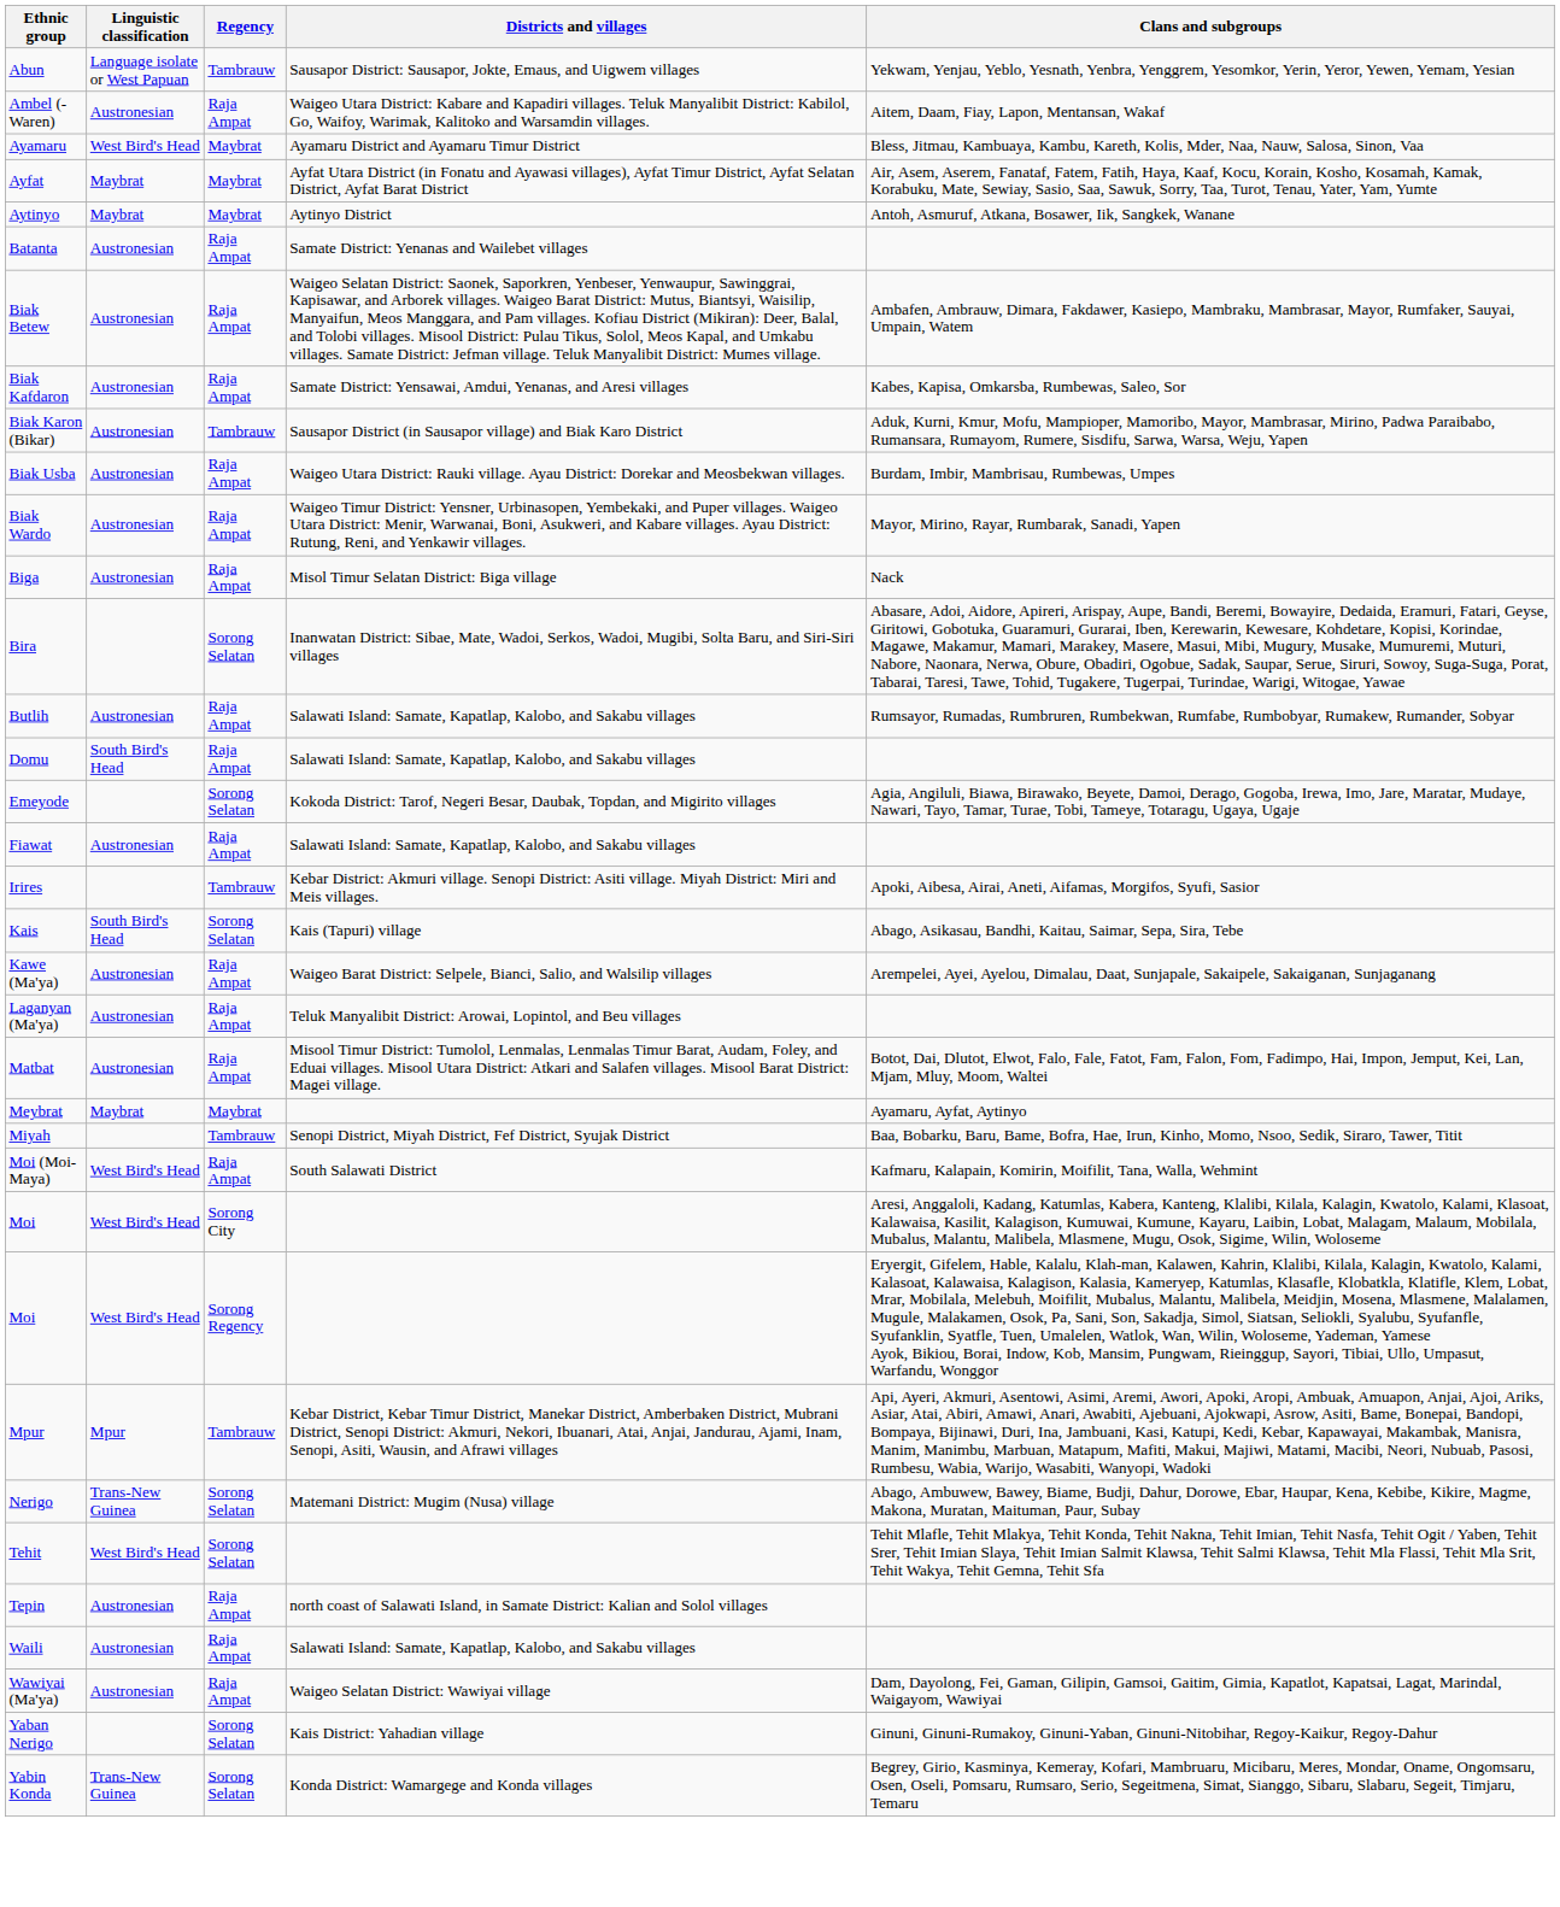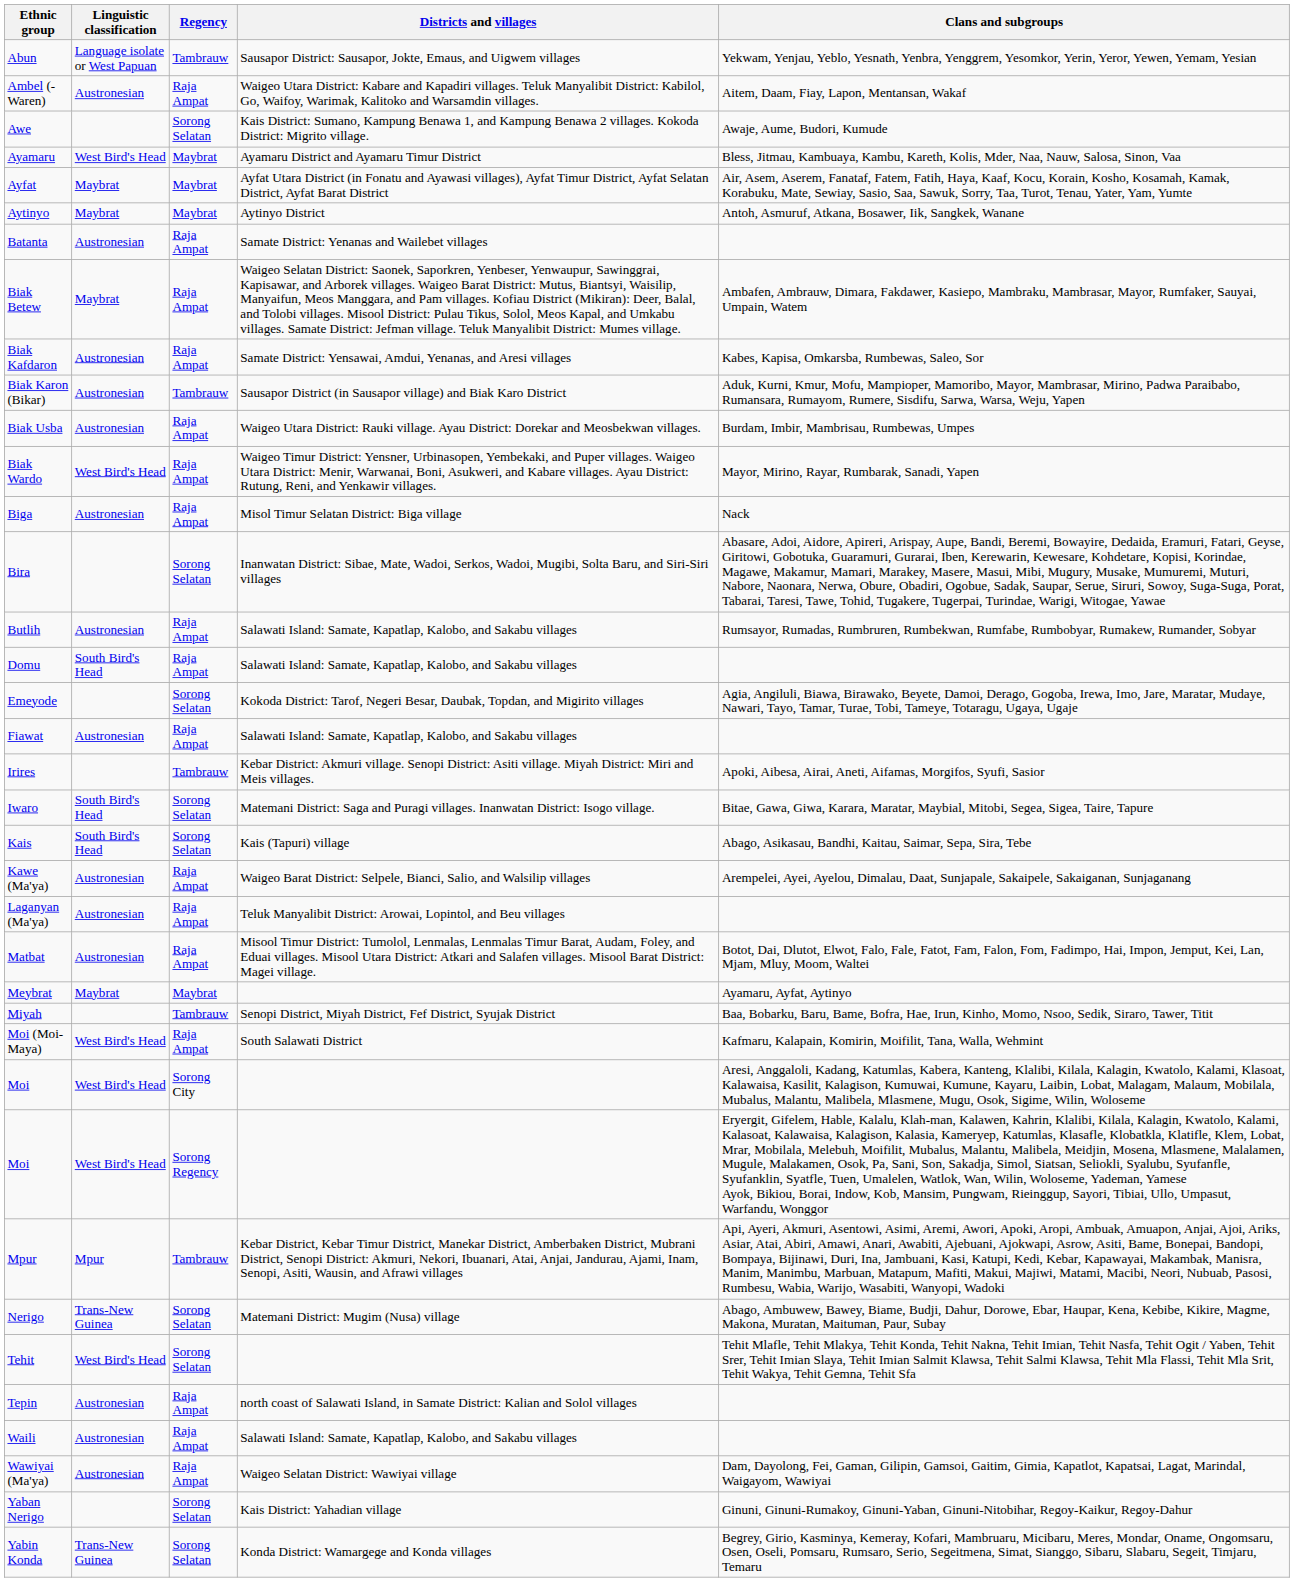 <table class="wikitable sortable">
 <tr>
 <th>Ethnic group</th>
 <th>Linguistic classification</th>
 <th><a href='#'>Regency</a></th>
 <th><a href='#'>Districts</a> and <a href='#'>villages</a></th>
 <th>Clans and subgroups</th>
 </tr>
 <tr>
 <td><a href='#'>Abun</a></td>
 <td><a href='#'>Language isolate</a> or <a href='#'>West Papuan</a></td>
 <td><a href='#'>Tambrauw</a></td>
 <td>Sausapor District: Sausapor, Jokte, Emaus, and Uigwem villages</td>
 <td>Yekwam, Yenjau, Yeblo, Yesnath, Yenbra, Yenggrem, Yesomkor, Yerin, Yeror, Yewen, Yemam, Yesian</td>
 </tr>
 <tr>
 <td><a href='#'>Ambel</a> (-Waren)</td>
 <td><a href='#'>Austronesian</a></td>
 <td><a href='#'>Raja Ampat</a></td>
 <td>Waigeo Utara District: Kabare and Kapadiri villages. Teluk Manyalibit District: Kabilol, Go, Waifoy, Warimak, Kalitoko and Warsamdin villages.</td>
 <td>Aitem, Daam, Fiay, Lapon, Mentansan, Wakaf</td>
+</tr>
+<tr>
+<td><a href='#'>Awe</a></td>
+<td></td>
+<td><a href='#'>Sorong Selatan</a></td>
+<td>Kais District: Sumano, Kampung Benawa 1, and Kampung Benawa 2 villages. Kokoda District: Migrito village.</td>
+<td>Awaje, Aume, Budori, Kumude</td>
 </tr>
 <tr>
 <td><a href='#'>Ayamaru</a></td>
 <td><a href='#'>West Bird's Head</a></td>
 <td><a href='#'>Maybrat</a></td>
 <td>Ayamaru District and Ayamaru Timur District</td>
 <td>Bless, Jitmau, Kambuaya, Kambu, Kareth, Kolis, Mder, Naa, Nauw, Salosa, Sinon, Vaa</td>
 </tr>
 <tr>
 <td><a href='#'>Ayfat</a></td>
 <td><a href='#'>Maybrat</a></td>
 <td><a href='#'>Maybrat</a></td>
 <td>Ayfat Utara District (in Fonatu and Ayawasi villages), Ayfat Timur District, Ayfat Selatan District, Ayfat Barat District</td>
 <td>Air, Asem, Aserem, Fanataf, Fatem, Fatih, Haya, Kaaf, Kocu, Korain, Kosho, Kosamah, Kamak, Korabuku, Mate, Sewiay, Sasio, Saa, Sawuk, Sorry, Taa, Turot, Tenau, Yater, Yam, Yumte</td>
 </tr>
 <tr>
 <td><a href='#'>Aytinyo</a></td>
 <td><a href='#'>Maybrat</a></td>
 <td><a href='#'>Maybrat</a></td>
 <td>Aytinyo District</td>
 <td>Antoh, Asmuruf, Atkana, Bosawer, Iik, Sangkek, Wanane</td>
 </tr>
 <tr>
 <td><a href='#'>Batanta</a></td>
 <td><a href='#'>Austronesian</a></td>
 <td><a href='#'>Raja Ampat</a></td>
 <td>Samate District: Yenanas and Wailebet villages</td>
 <td></td>
 </tr>
 <tr>
 <td><a href='#'>Biak Betew</a></td>
-<td><a href='#'>Austronesian</a></td>
+<td><a href='#'>Maybrat</a></td>
 <td><a href='#'>Raja Ampat</a></td>
 <td>Waigeo Selatan District: Saonek, Saporkren, Yenbeser, Yenwaupur, Sawinggrai, Kapisawar, and Arborek villages. Waigeo Barat District: Mutus, Biantsyi, Waisilip, Manyaifun, Meos Manggara, and Pam villages. Kofiau District (Mikiran): Deer, Balal, and Tolobi villages. Misool District: Pulau Tikus, Solol, Meos Kapal, and Umkabu villages. Samate District: Jefman village. Teluk Manyalibit District: Mumes village.</td>
 <td>Ambafen, Ambrauw, Dimara, Fakdawer, Kasiepo, Mambraku, Mambrasar, Mayor, Rumfaker, Sauyai, Umpain, Watem</td>
 </tr>
 <tr>
 <td><a href='#'>Biak Kafdaron</a></td>
 <td><a href='#'>Austronesian</a></td>
 <td><a href='#'>Raja Ampat</a></td>
 <td>Samate District: Yensawai, Amdui, Yenanas, and Aresi villages</td>
 <td>Kabes, Kapisa, Omkarsba, Rumbewas, Saleo, Sor</td>
 </tr>
 <tr>
 <td><a href='#'>Biak Karon</a> (Bikar)</td>
 <td><a href='#'>Austronesian</a></td>
 <td><a href='#'>Tambrauw</a></td>
 <td>Sausapor District (in Sausapor village) and Biak Karo District</td>
 <td>Aduk, Kurni, Kmur, Mofu, Mampioper, Mamoribo, Mayor, Mambrasar, Mirino, Padwa Paraibabo, Rumansara, Rumayom, Rumere, Sisdifu, Sarwa, Warsa, Weju, Yapen</td>
 </tr>
 <tr>
 <td><a href='#'>Biak Usba</a></td>
 <td><a href='#'>Austronesian</a></td>
 <td><a href='#'>Raja Ampat</a></td>
 <td>Waigeo Utara District: Rauki village. Ayau District: Dorekar and Meosbekwan villages.</td>
 <td>Burdam, Imbir, Mambrisau, Rumbewas, Umpes</td>
 </tr>
 <tr>
 <td><a href='#'>Biak Wardo</a></td>
-<td><a href='#'>Austronesian</a></td>
+<td><a href='#'>West Bird's Head</a></td>
 <td><a href='#'>Raja Ampat</a></td>
 <td>Waigeo Timur District: Yensner, Urbinasopen, Yembekaki, and Puper villages. Waigeo Utara District: Menir, Warwanai, Boni, Asukweri, and Kabare villages.  Ayau District: Rutung, Reni, and Yenkawir villages.</td>
 <td>Mayor, Mirino, Rayar, Rumbarak, Sanadi, Yapen</td>
 </tr>
 <tr>
 <td><a href='#'>Biga</a></td>
 <td><a href='#'>Austronesian</a></td>
 <td><a href='#'>Raja Ampat</a></td>
 <td>Misol Timur Selatan District: Biga village</td>
 <td>Nack</td>
 </tr>
 <tr>
 <td><a href='#'>Bira</a></td>
 <td></td>
 <td><a href='#'>Sorong Selatan</a></td>
 <td>Inanwatan District: Sibae, Mate, Wadoi, Serkos, Wadoi, Mugibi, Solta Baru, and Siri-Siri villages</td>
 <td>Abasare, Adoi, Aidore, Apireri, Arispay, Aupe, Bandi, Beremi, Bowayire, Dedaida, Eramuri, Fatari, Geyse, Giritowi, Gobotuka, Guaramuri, Gurarai, Iben, Kerewarin, Kewesare, Kohdetare, Kopisi, Korindae, Magawe, Makamur, Mamari, Marakey, Masere, Masui, Mibi, Mugury, Musake, Mumuremi, Muturi, Nabore, Naonara, Nerwa, Obure, Obadiri, Ogobue, Sadak, Saupar, Serue, Siruri, Sowoy, Suga-Suga, Porat, Tabarai, Taresi, Tawe, Tohid, Tugakere, Tugerpai, Turindae, Warigi, Witogae, Yawae</td>
 </tr>
 <tr>
 <td><a href='#'>Butlih</a></td>
 <td><a href='#'>Austronesian</a></td>
 <td><a href='#'>Raja Ampat</a></td>
 <td>Salawati Island: Samate, Kapatlap, Kalobo, and Sakabu villages</td>
 <td>Rumsayor, Rumadas, Rumbruren, Rumbekwan, Rumfabe, Rumbobyar, Rumakew, Rumander, Sobyar</td>
 </tr>
 <tr>
 <td><a href='#'>Domu</a></td>
 <td><a href='#'>South Bird's Head</a></td>
 <td><a href='#'>Raja Ampat</a></td>
 <td>Salawati Island: Samate, Kapatlap, Kalobo, and Sakabu villages</td>
 </tr>
 <tr>
 <td><a href='#'>Emeyode</a></td>
 <td></td>
 <td><a href='#'>Sorong Selatan</a></td>
 <td>Kokoda District: Tarof, Negeri Besar, Daubak, Topdan, and Migirito villages</td>
 <td>Agia, Angiluli, Biawa, Birawako, Beyete, Damoi, Derago, Gogoba, Irewa, Imo, Jare, Maratar, Mudaye, Nawari, Tayo, Tamar, Turae, Tobi, Tameye, Totaragu, Ugaya, Ugaje</td>
 </tr>
 <tr>
 <td><a href='#'>Fiawat</a></td>
 <td><a href='#'>Austronesian</a></td>
 <td><a href='#'>Raja Ampat</a></td>
 <td>Salawati Island: Samate, Kapatlap, Kalobo, and Sakabu villages</td>
 </tr>
 <tr>
 <td><a href='#'>Irires</a></td>
 <td></td>
 <td><a href='#'>Tambrauw</a></td>
 <td>Kebar District: Akmuri village. Senopi District: Asiti village. Miyah District: Miri and Meis villages.</td>
 <td>Apoki, Aibesa, Airai, Aneti, Aifamas, Morgifos, Syufi, Sasior</td>
+</tr>
+<tr>
+<td><a href='#'>Iwaro</a></td>
+<td><a href='#'>South Bird's Head</a></td>
+<td><a href='#'>Sorong Selatan</a></td>
+<td>Matemani District: Saga and Puragi villages. Inanwatan District: Isogo village.</td>
+<td>Bitae, Gawa, Giwa, Karara, Maratar, Maybial, Mitobi, Segea, Sigea, Taire, Tapure</td>
 </tr>
 <tr>
 <td><a href='#'>Kais</a></td>
 <td><a href='#'>South Bird's Head</a></td>
 <td><a href='#'>Sorong Selatan</a></td>
 <td>Kais (Tapuri) village</td>
 <td>Abago, Asikasau, Bandhi, Kaitau, Saimar, Sepa, Sira, Tebe</td>
 </tr>
 <tr>
 <td><a href='#'>Kawe</a> (Ma'ya)</td>
 <td><a href='#'>Austronesian</a></td>
 <td><a href='#'>Raja Ampat</a></td>
 <td>Waigeo Barat District: Selpele, Bianci, Salio, and Walsilip villages</td>
 <td>Arempelei, Ayei, Ayelou, Dimalau, Daat, Sunjapale, Sakaipele, Sakaiganan, Sunjaganang</td>
 </tr>
 <tr>
 <td><a href='#'>Laganyan</a> (Ma'ya)</td>
 <td><a href='#'>Austronesian</a></td>
 <td><a href='#'>Raja Ampat</a></td>
 <td>Teluk Manyalibit District: Arowai, Lopintol, and Beu villages</td>
 </tr>
 <tr>
 <td><a href='#'>Matbat</a></td>
 <td><a href='#'>Austronesian</a></td>
 <td><a href='#'>Raja Ampat</a></td>
 <td>Misool Timur District: Tumolol, Lenmalas, Lenmalas Timur Barat, Audam, Foley, and Eduai villages. Misool Utara District: Atkari and Salafen villages. Misool Barat District: Magei village.</td>
 <td>Botot, Dai, Dlutot, Elwot, Falo, Fale, Fatot, Fam, Falon, Fom, Fadimpo, Hai, Impon, Jemput, Kei, Lan, Mjam, Mluy, Moom, Waltei</td>
 </tr>
 <tr>
 <td><a href='#'>Meybrat</a></td>
 <td><a href='#'>Maybrat</a></td>
 <td><a href='#'>Maybrat</a></td>
 <td></td>
 <td>Ayamaru, Ayfat, Aytinyo</td>
 </tr>
 <tr>
 <td><a href='#'>Miyah</a></td>
 <td></td>
 <td><a href='#'>Tambrauw</a></td>
 <td>Senopi District, Miyah District, Fef District, Syujak District</td>
 <td>Baa, Bobarku, Baru, Bame, Bofra, Hae, Irun, Kinho, Momo, Nsoo, Sedik, Siraro, Tawer, Titit</td>
 </tr>
 <tr>
 <td><a href='#'>Moi</a> (Moi-Maya)</td>
 <td><a href='#'>West Bird's Head</a></td>
 <td><a href='#'>Raja Ampat</a></td>
 <td>South Salawati District</td>
 <td>Kafmaru, Kalapain, Komirin, Moifilit, Tana, Walla, Wehmint</td>
 </tr>
 <tr>
 <td><a href='#'>Moi</a></td>
 <td><a href='#'>West Bird's Head</a></td>
 <td><a href='#'>Sorong</a> City</td>
 <td></td>
 <td>Aresi, Anggaloli, Kadang, Katumlas, Kabera, Kanteng, Klalibi, Kilala, Kalagin, Kwatolo, Kalami, Klasoat, Kalawaisa, Kasilit, Kalagison, Kumuwai, Kumune, Kayaru, Laibin, Lobat, Malagam, Malaum, Mobilala, Mubalus, Malantu, Malibela, Mlasmene, Mugu, Osok, Sigime, Wilin, Woloseme</td>
 </tr>
 <tr>
 <td><a href='#'>Moi</a></td>
 <td><a href='#'>West Bird's Head</a></td>
 <td><a href='#'>Sorong Regency</a></td>
 <td></td>
 <td>Eryergit, Gifelem, Hable, Kalalu, Klah-man, Kalawen, Kahrin, Klalibi, Kilala, Kalagin, Kwatolo, Kalami, Kalasoat, Kalawaisa, Kalagison, Kalasia, Kameryep, Katumlas, Klasafle, Klobatkla, Klatifle, Klem, Lobat, Mrar, Mobilala, Melebuh, Moifilit, Mubalus, Malantu, Malibela, Meidjin, Mosena, Mlasmene, Malalamen, Mugule, Malakamen, Osok, Pa, Sani, Son, Sakadja, Simol, Siatsan, Seliokli, Syalubu, Syufanfle, Syufanklin, Syatfle, Tuen, Umalelen, Watlok, Wan, Wilin, Woloseme, Yademan, Yamese<br>Ayok, Bikiou, Borai, Indow, Kob, Mansim, Pungwam, Rieinggup, Sayori, Tibiai, Ullo, Umpasut, Warfandu, Wonggor</td>
 </tr>
 <tr>
 <td><a href='#'>Mpur</a></td>
 <td><a href='#'>Mpur</a></td>
 <td><a href='#'>Tambrauw</a></td>
 <td>Kebar District, Kebar Timur District, Manekar District, Amberbaken District, Mubrani District, Senopi District: Akmuri, Nekori, Ibuanari, Atai, Anjai, Jandurau, Ajami, Inam, Senopi, Asiti, Wausin, and Afrawi villages</td>
 <td>Api, Ayeri, Akmuri, Asentowi, Asimi, Aremi, Awori, Apoki, Aropi, Ambuak, Amuapon, Anjai, Ajoi, Ariks, Asiar, Atai, Abiri, Amawi, Anari, Awabiti, Ajebuani, Ajokwapi, Asrow, Asiti, Bame, Bonepai, Bandopi, Bompaya, Bijinawi, Duri, Ina, Jambuani, Kasi, Katupi, Kedi, Kebar, Kapawayai, Makambak, Manisra, Manim, Manimbu, Marbuan, Matapum, Mafiti, Makui, Majiwi, Matami, Macibi, Neori, Nubuab, Pasosi, Rumbesu, Wabia, Warijo, Wasabiti, Wanyopi, Wadoki</td>
 </tr>
 <tr>
 <td><a href='#'>Nerigo</a></td>
 <td><a href='#'>Trans-New Guinea</a></td>
 <td><a href='#'>Sorong Selatan</a></td>
 <td>Matemani District: Mugim (Nusa) village</td>
 <td>Abago, Ambuwew, Bawey, Biame, Budji, Dahur, Dorowe, Ebar, Haupar, Kena, Kebibe, Kikire, Magme, Makona, Muratan, Maituman, Paur, Subay</td>
 </tr>
 <tr>
 <td><a href='#'>Tehit</a></td>
 <td><a href='#'>West Bird's Head</a></td>
 <td><a href='#'>Sorong Selatan</a></td>
 <td></td>
 <td>Tehit Mlafle, Tehit Mlakya, Tehit Konda, Tehit Nakna, Tehit Imian, Tehit Nasfa, Tehit Ogit / Yaben, Tehit Srer, Tehit Imian Slaya, Tehit Imian Salmit Klawsa, Tehit Salmi Klawsa, Tehit Mla Flassi, Tehit Mla Srit, Tehit Wakya, Tehit Gemna, Tehit Sfa</td>
 </tr>
 <tr>
 <td><a href='#'>Tepin</a></td>
 <td><a href='#'>Austronesian</a></td>
 <td><a href='#'>Raja Ampat</a></td>
 <td>north coast of Salawati Island, in Samate District: Kalian and Solol villages</td>
 <td></td>
 </tr>
 <tr>
 <td><a href='#'>Waili</a></td>
 <td><a href='#'>Austronesian</a></td>
 <td><a href='#'>Raja Ampat</a></td>
 <td>Salawati Island: Samate, Kapatlap, Kalobo, and Sakabu villages</td>
 </tr>
 <tr>
 <td><a href='#'>Wawiyai</a> (Ma'ya)</td>
 <td><a href='#'>Austronesian</a></td>
 <td><a href='#'>Raja Ampat</a></td>
 <td>Waigeo Selatan District: Wawiyai village</td>
 <td>Dam, Dayolong, Fei, Gaman, Gilipin, Gamsoi, Gaitim, Gimia, Kapatlot, Kapatsai, Lagat, Marindal, Waigayom, Wawiyai</td>
 </tr>
 <tr>
 <td><a href='#'>Yaban Nerigo</a></td>
 <td></td>
 <td><a href='#'>Sorong Selatan</a></td>
 <td>Kais District: Yahadian village</td>
 <td>Ginuni, Ginuni-Rumakoy, Ginuni-Yaban, Ginuni-Nitobihar, Regoy-Kaikur, Regoy-Dahur</td>
 </tr>
 <tr>
 <td><a href='#'>Yabin Konda</a></td>
 <td><a href='#'>Trans-New Guinea</a></td>
 <td><a href='#'>Sorong Selatan</a></td>
 <td>Konda District: Wamargege and Konda villages</td>
 <td>Begrey, Girio, Kasminya, Kemeray, Kofari, Mambruaru, Micibaru, Meres, Mondar, Oname, Ongomsaru, Osen, Oseli, Pomsaru, Rumsaro, Serio, Segeitmena, Simat, Sianggo, Sibaru, Slabaru, Segeit, Timjaru, Temaru</td>
 </tr>
 </table>
